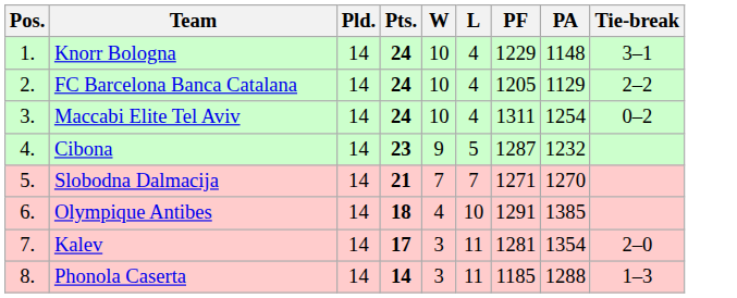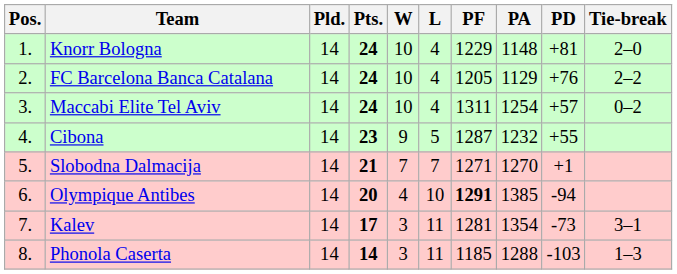 <table class="wikitable" style="text-align:center">
 <tr>
 <th width=15>Pos.</th>
 <th width=220>Team</th>
 <th width=20>Pld.</th>
 <th width=20>Pts.</th>
 <th width=20>W</th>
 <th width=20>L</th>
 <th width=20>PF</th>
 <th width=20>PA</th>
+<th width=20>PD</th>
 <th>Tie-break</th>
 </tr>
 <tr style="background: #ccffcc;">
 <td>1.</td>
 <td align=left> <a href='#'>Knorr Bologna</a></td>
 <td>14</td>
 <td><strong>24</strong></td>
 <td>10</td>
 <td>4</td>
 <td>1229</td>
 <td>1148</td>
-<td>3–1</td>
+<td>+81</td>
+<td>2–0</td>
 </tr>
 <tr style="background: #ccffcc;">
 <td>2.</td>
 <td align=left> <a href='#'>FC Barcelona Banca Catalana</a></td>
 <td>14</td>
 <td><strong>24</strong></td>
 <td>10</td>
 <td>4</td>
 <td>1205</td>
 <td>1129</td>
+<td>+76</td>
 <td>2–2</td>
 </tr>
 <tr style="background: #ccffcc;">
 <td>3.</td>
 <td align=left> <a href='#'>Maccabi Elite Tel Aviv</a></td>
 <td>14</td>
 <td><strong>24</strong></td>
 <td>10</td>
 <td>4</td>
 <td>1311</td>
 <td>1254</td>
+<td>+57</td>
 <td>0–2</td>
 </tr>
 <tr style="background: #ccffcc;">
 <td>4.</td>
 <td align=left> <a href='#'>Cibona</a></td>
 <td>14</td>
 <td><strong>23</strong></td>
 <td>9</td>
 <td>5</td>
 <td>1287</td>
 <td>1232</td>
+<td>+55</td>
 <td></td>
 </tr>
 <tr style="background:#ffcccc;">
 <td>5.</td>
 <td align=left> <a href='#'>Slobodna Dalmacija</a></td>
 <td>14</td>
 <td><strong>21</strong></td>
 <td>7</td>
 <td>7</td>
 <td>1271</td>
 <td>1270</td>
+<td>+1</td>
 <td></td>
 </tr>
 <tr style="background:#ffcccc;">
 <td>6.</td>
 <td align=left> <a href='#'>Olympique Antibes</a></td>
 <td>14</td>
-<td><strong>18</strong></td>
+<td><strong>20</strong></td>
 <td>4</td>
 <td>10</td>
-<td>1291</td>
+<td><strong>1291</strong></td>
 <td>1385</td>
+<td>-94</td>
 <td></td>
 </tr>
 <tr style="background:#ffcccc;">
 <td>7.</td>
 <td align=left> <a href='#'>Kalev</a></td>
 <td>14</td>
 <td><strong>17</strong></td>
 <td>3</td>
 <td>11</td>
 <td>1281</td>
 <td>1354</td>
-<td>2–0</td>
+<td>-73</td>
+<td>3–1</td>
 </tr>
 <tr style="background:#ffcccc;">
 <td>8.</td>
 <td align=left> <a href='#'>Phonola Caserta</a></td>
 <td>14</td>
 <td><strong>14</strong></td>
 <td>3</td>
 <td>11</td>
 <td>1185</td>
 <td>1288</td>
+<td>-103</td>
 <td>1–3</td>
 </tr>
 </table>
